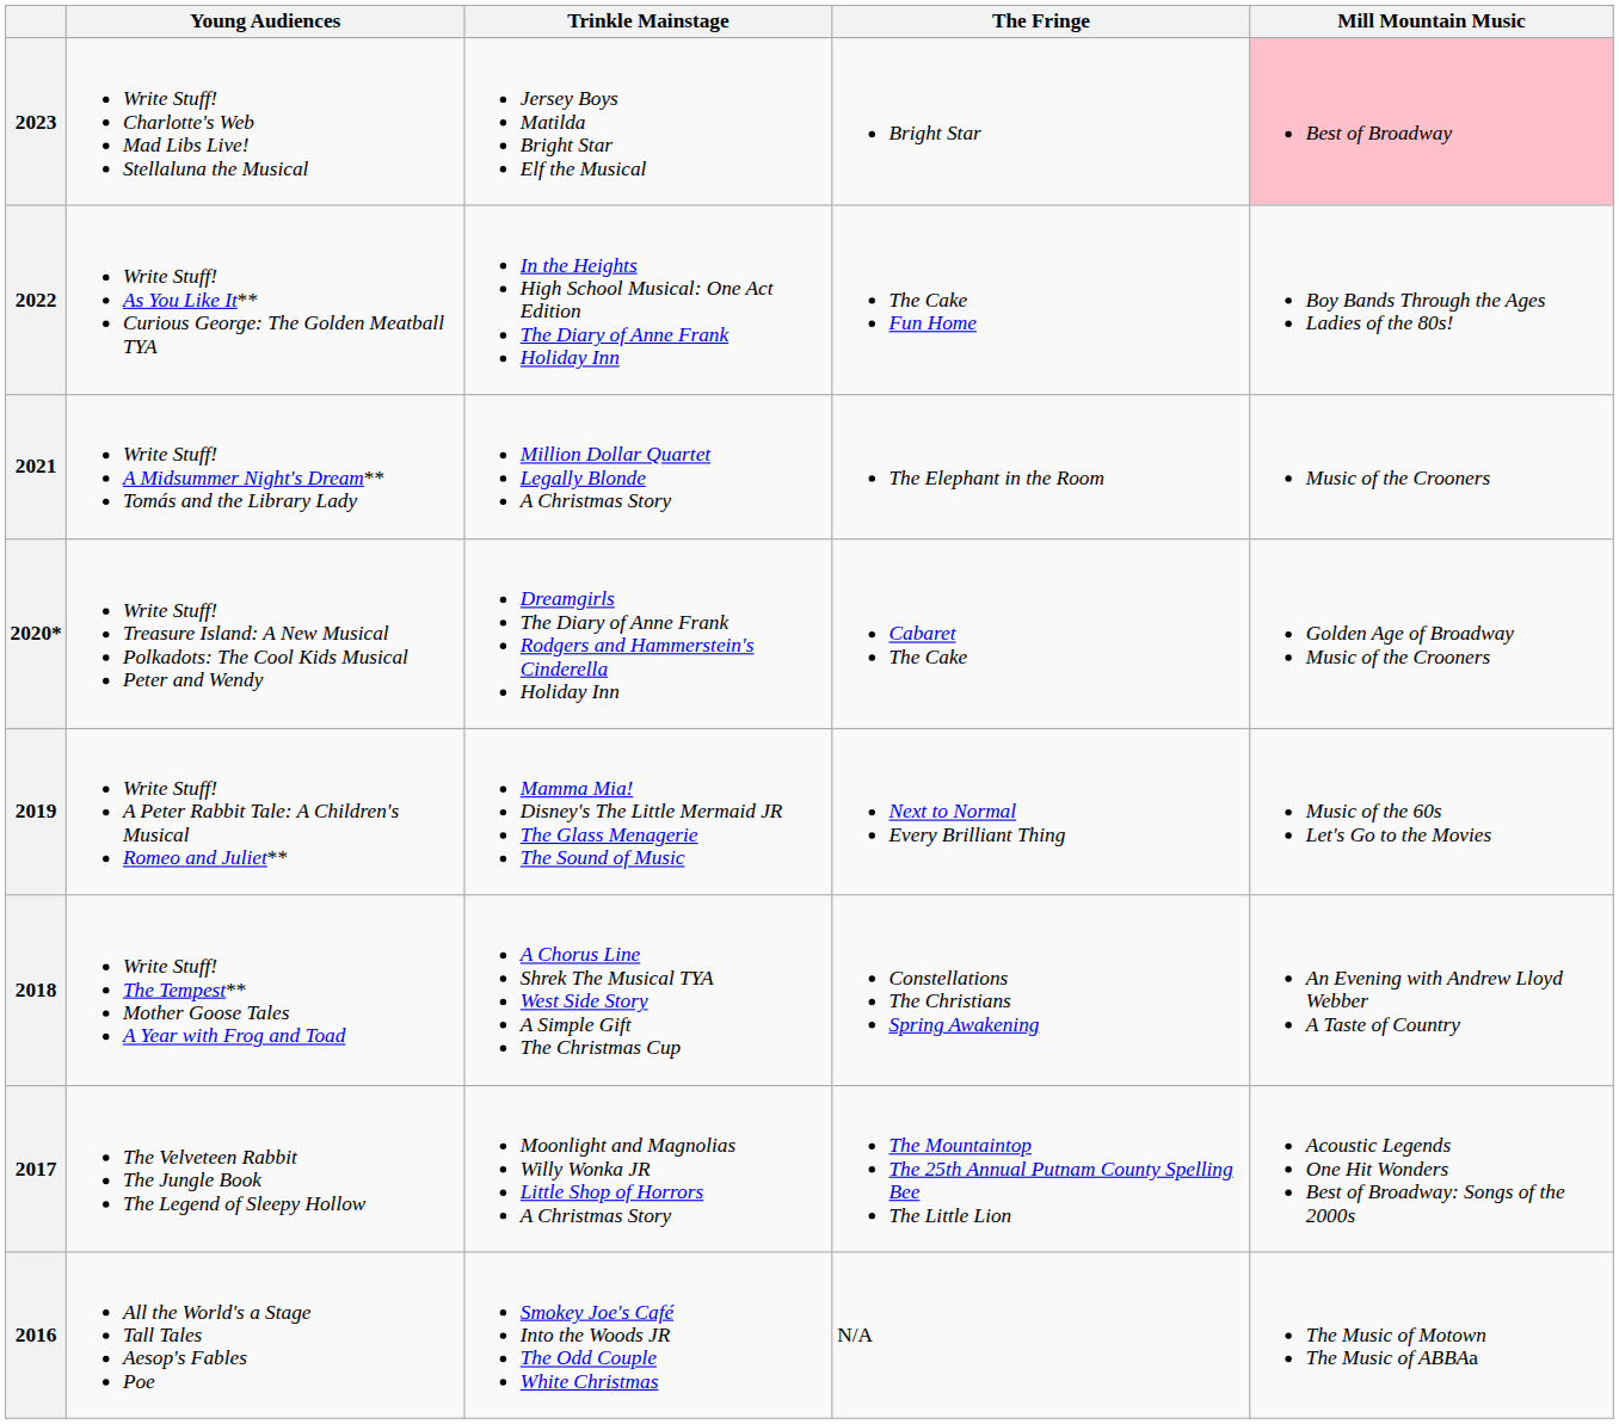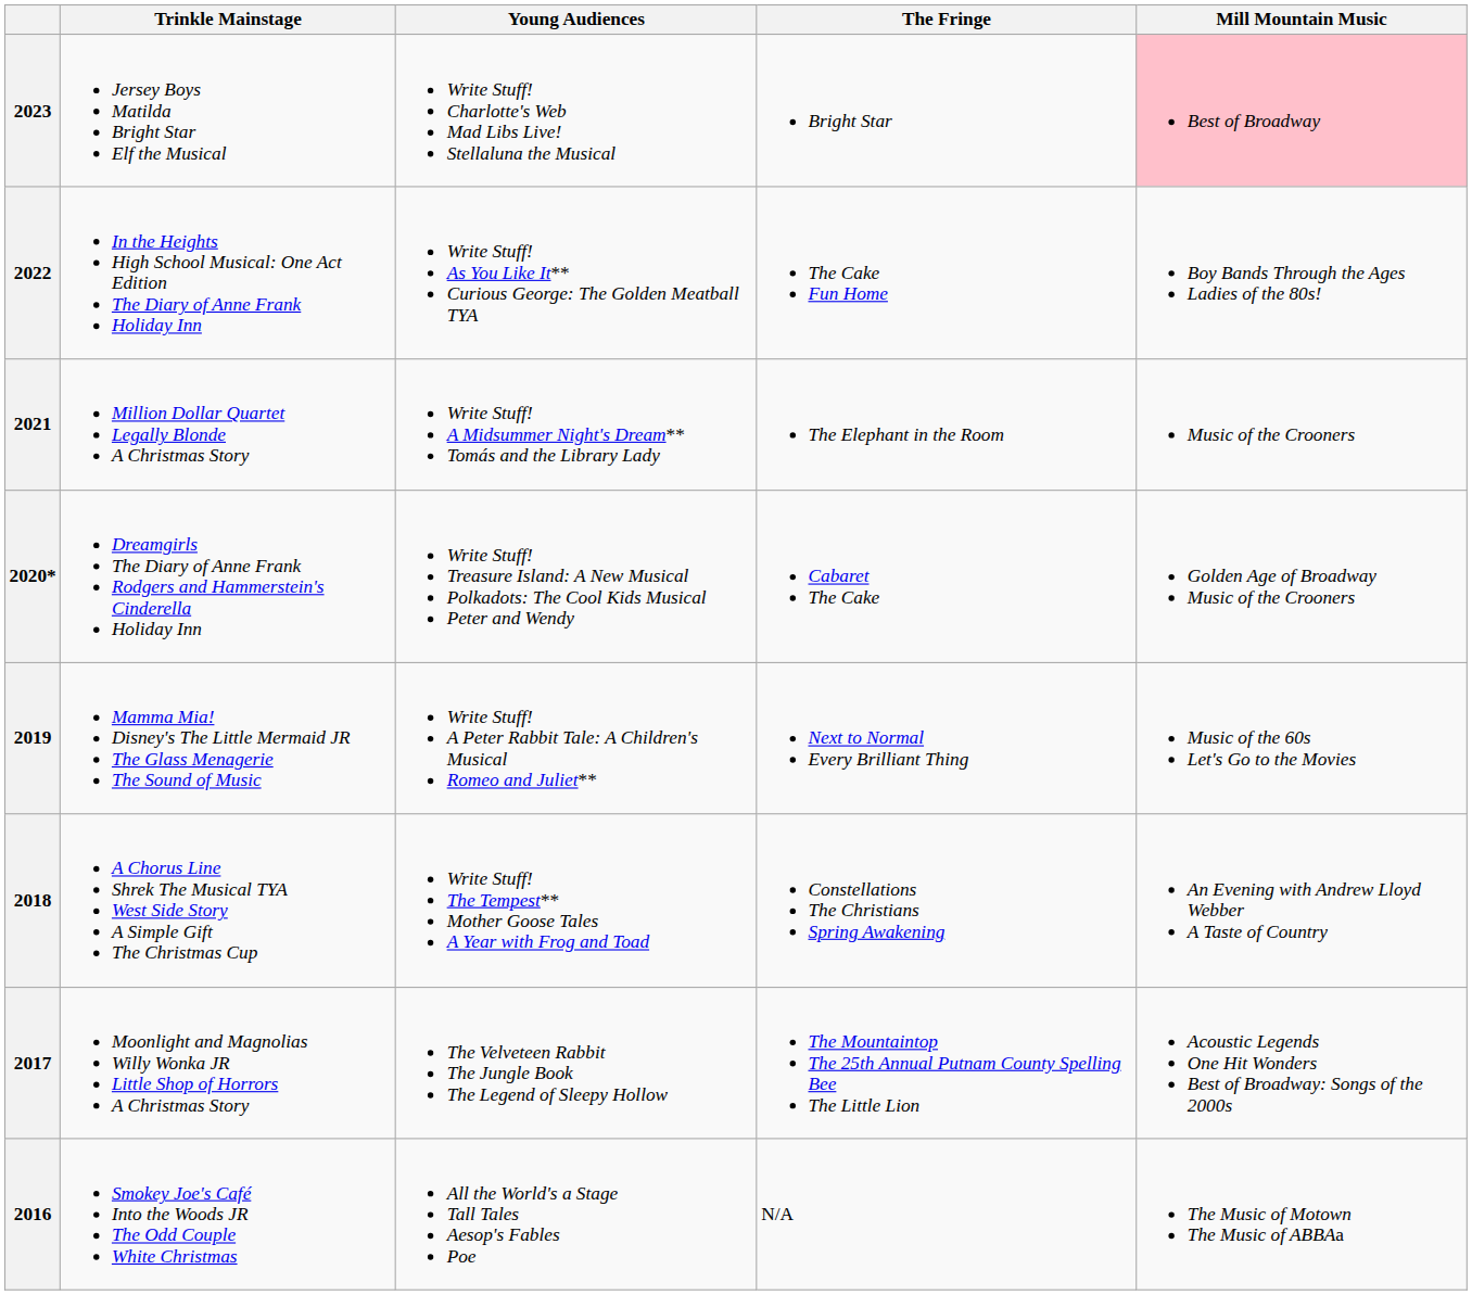 <table class="wikitable sortable">
 <tr>
 <th></th>
+<th>Trinkle Mainstage</th>
 <th>Young Audiences</th>
-<th>Trinkle Mainstage</th>
 <th>The Fringe</th>
 <th>Mill Mountain Music</th>
 </tr>
 <tr>
 <th>2023</th>
+<td><br><ul><li><em>Jersey Boys</em></li><li><em>Matilda</em></li><li><em>Bright Star</em></li><li><em>Elf the Musical</em></li></ul></td>
 <td><br><ul><li><em>Write Stuff!</em></li><li><em>Charlotte's Web</em></li><li><em>Mad Libs Live!</em></li><li><em>Stellaluna the Musical</em></li></ul></td>
-<td><br><ul><li><em>Jersey Boys</em></li><li><em>Matilda</em></li><li><em>Bright Star</em></li><li><em>Elf the Musical</em></li></ul></td>
 <td><br><ul><li><em>Bright Star</em></li></ul></td>
 <td style="background: pink;"><br><ul><li><em>Best of Broadway</em></li></ul></td>
 </tr>
 <tr>
 <th>2022</th>
+<td><br><ul><li><em><a href='#'>In the Heights</a></em></li><li><em>High School Musical: One Act Edition</em></li><li><em><a href='#'>The Diary of Anne Frank</a></em></li><li><em><a href='#'>Holiday Inn</a></em></li></ul></td>
 <td><br><ul><li><em>Write Stuff!</em></li><li><em><a href='#'>As You Like It</a></em>**</li><li><em>Curious George: The Golden Meatball TYA</em></li></ul></td>
-<td><br><ul><li><em><a href='#'>In the Heights</a></em></li><li><em>High School Musical: One Act Edition</em></li><li><em><a href='#'>The Diary of Anne Frank</a></em></li><li><em><a href='#'>Holiday Inn</a></em></li></ul></td>
 <td><br><ul><li><em>The Cake</em></li><li><em><a href='#'>Fun Home</a></em></li></ul></td>
 <td><br><ul><li><em>Boy Bands Through the Ages</em></li><li><em>Ladies of the 80s!</em></li></ul></td>
 </tr>
 <tr>
 <th>2021</th>
+<td><br><ul><li><em><a href='#'>Million Dollar Quartet</a></em></li><li><em><a href='#'>Legally Blonde</a></em></li><li><em>A Christmas Story</em></li></ul></td>
 <td><br><ul><li><em>Write Stuff!</em></li><li><em><a href='#'>A Midsummer Night's Dream</a></em>**</li><li><em>Tomás and the Library Lady</em></li></ul></td>
-<td><br><ul><li><em><a href='#'>Million Dollar Quartet</a></em></li><li><em><a href='#'>Legally Blonde</a></em></li><li><em>A Christmas Story</em></li></ul></td>
 <td><br><ul><li><em>The Elephant in the Room</em></li></ul></td>
 <td><br><ul><li><em>Music of the Crooners</em></li></ul></td>
 </tr>
 <tr>
 <th>2020*</th>
+<td><br><ul><li><em><a href='#'>Dreamgirls</a></em></li><li><em>The Diary of Anne Frank</em></li><li><em><a href='#'>Rodgers and Hammerstein's Cinderella</a></em></li><li><em>Holiday Inn</em></li></ul></td>
 <td><br><ul><li><em>Write Stuff!</em></li><li><em>Treasure Island: A New Musical</em></li><li><em>Polkadots: The Cool Kids Musical</em></li><li><em>Peter and Wendy</em></li></ul></td>
-<td><br><ul><li><em><a href='#'>Dreamgirls</a></em></li><li><em>The Diary of Anne Frank</em></li><li><em><a href='#'>Rodgers and Hammerstein's Cinderella</a></em></li><li><em>Holiday Inn</em></li></ul></td>
 <td><br><ul><li><em><a href='#'>Cabaret</a></em></li><li><em>The Cake</em></li></ul></td>
 <td><br><ul><li><em>Golden Age of Broadway</em></li><li><em>Music of the Crooners</em></li></ul></td>
 </tr>
 <tr>
 <th>2019</th>
+<td><br><ul><li><em><a href='#'>Mamma Mia!</a></em></li><li><em>Disney's The Little Mermaid JR</em></li><li><em><a href='#'>The Glass Menagerie</a></em></li><li><em><a href='#'>The Sound of Music</a></em></li></ul></td>
 <td><br><ul><li><em>Write Stuff!</em></li><li><em>A Peter Rabbit Tale: A Children's Musical</em></li><li><em><a href='#'>Romeo and Juliet</a></em>**</li></ul></td>
-<td><br><ul><li><em><a href='#'>Mamma Mia!</a></em></li><li><em>Disney's The Little Mermaid JR</em></li><li><em><a href='#'>The Glass Menagerie</a></em></li><li><em><a href='#'>The Sound of Music</a></em></li></ul></td>
 <td><br><ul><li><em><a href='#'>Next to Normal</a></em></li><li><em>Every Brilliant Thing</em></li></ul></td>
 <td><br><ul><li><em>Music of the 60s</em></li><li><em>Let's Go to the Movies</em></li></ul></td>
 </tr>
 <tr>
 <th>2018</th>
+<td><br><ul><li><em><a href='#'>A Chorus Line</a></em></li><li><em>Shrek The Musical TYA</em></li><li><em><a href='#'>West Side Story</a></em></li><li><em>A Simple Gift</em></li><li><em>The Christmas Cup</em></li></ul></td>
 <td><br><ul><li><em>Write Stuff!</em></li><li><em><a href='#'>The Tempest</a></em>**</li><li><em>Mother Goose Tales</em></li><li><em><a href='#'>A Year with Frog and Toad</a></em></li></ul></td>
-<td><br><ul><li><em><a href='#'>A Chorus Line</a></em></li><li><em>Shrek The Musical TYA</em></li><li><em><a href='#'>West Side Story</a></em></li><li><em>A Simple Gift</em></li><li><em>The Christmas Cup</em></li></ul></td>
 <td><br><ul><li><em>Constellations</em></li><li><em>The Christians</em></li><li><em><a href='#'>Spring Awakening</a></em></li></ul></td>
 <td><br><ul><li><em>An Evening with Andrew Lloyd Webber</em></li><li><em>A Taste of Country</em></li></ul></td>
 </tr>
 <tr>
 <th>2017</th>
+<td><br><ul><li><em>Moonlight and Magnolias</em></li><li><em>Willy Wonka JR</em></li><li><em><a href='#'>Little Shop of Horrors</a></em></li><li><em>A Christmas Story</em></li></ul></td>
 <td><br><ul><li><em>The Velveteen Rabbit</em></li><li><em>The Jungle Book</em></li><li><em>The Legend of Sleepy Hollow</em></li></ul></td>
-<td><br><ul><li><em>Moonlight and Magnolias</em></li><li><em>Willy Wonka JR</em></li><li><em><a href='#'>Little Shop of Horrors</a></em></li><li><em>A Christmas Story</em></li></ul></td>
 <td><br><ul><li><em><a href='#'>The Mountaintop</a></em></li><li><em><a href='#'>The 25th Annual Putnam County Spelling Bee</a></em></li><li><em>The Little Lion</em></li></ul></td>
 <td><br><ul><li><em>Acoustic Legends</em></li><li><em>One Hit Wonders</em></li><li><em>Best of Broadway: Songs of the 2000s</em></li></ul></td>
 </tr>
 <tr>
 <th>2016</th>
+<td><br><ul><li><em><a href='#'>Smokey Joe's Café</a></em></li><li><em>Into the Woods JR</em></li><li><em><a href='#'>The Odd Couple</a></em></li><li><em><a href='#'>White Christmas</a></em></li></ul></td>
 <td><br><ul><li><em>All the World's a Stage</em></li><li><em>Tall Tales</em></li><li><em>Aesop's Fables</em></li><li><em>Poe</em></li></ul></td>
-<td><br><ul><li><em><a href='#'>Smokey Joe's Café</a></em></li><li><em>Into the Woods JR</em></li><li><em><a href='#'>The Odd Couple</a></em></li><li><em><a href='#'>White Christmas</a></em></li></ul></td>
 <td>N/A</td>
 <td><br><ul><li><em>The Music of Motown</em></li><li><em>The Music of ABBA</em>a</li></ul></td>
 </tr>
 </table>
